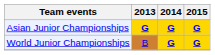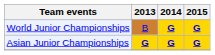 <table class="wikitable" style="font-size: 90%; text-align:center">
 <tr>
 <th>Team events</th>
 <th>2013</th>
 <th>2014</th>
 <th>2015</th>
 </tr>
 <tr>
+<td bgcolor="#ECF2FF"; align="left"><a href='#'>World Junior Championships</a></td>
+<td bgcolor=CD7F32><a href='#'>B</a></td>
+<td bgcolor=gold><strong><a href='#'>G</a></strong></td>
+<td bgcolor=gold><strong><a href='#'>G</a></strong></td>
+</tr>
+<tr>
 <td bgcolor="#ECF2FF"; align="left"><a href='#'>Asian Junior Championships</a></td>
 <td bgcolor=gold><strong><a href='#'>G</a></strong></td>
 <td bgcolor=gold><strong><a href='#'>G</a></strong></td>
 <td bgcolor=gold><strong><a href='#'>G</a></strong></td>
 </tr>
 <tr>
-<td bgcolor="#ECF2FF"; align="left"><a href='#'>World Junior Championships</a></td>
-<td bgcolor=CD7F32><a href='#'>B</a></td>
-<td bgcolor=gold><strong><a href='#'>G</a></strong></td>
-<td bgcolor=gold><strong><a href='#'>G</a></strong></td>
-</tr>
-<tr>
 </tr>
 </table>
